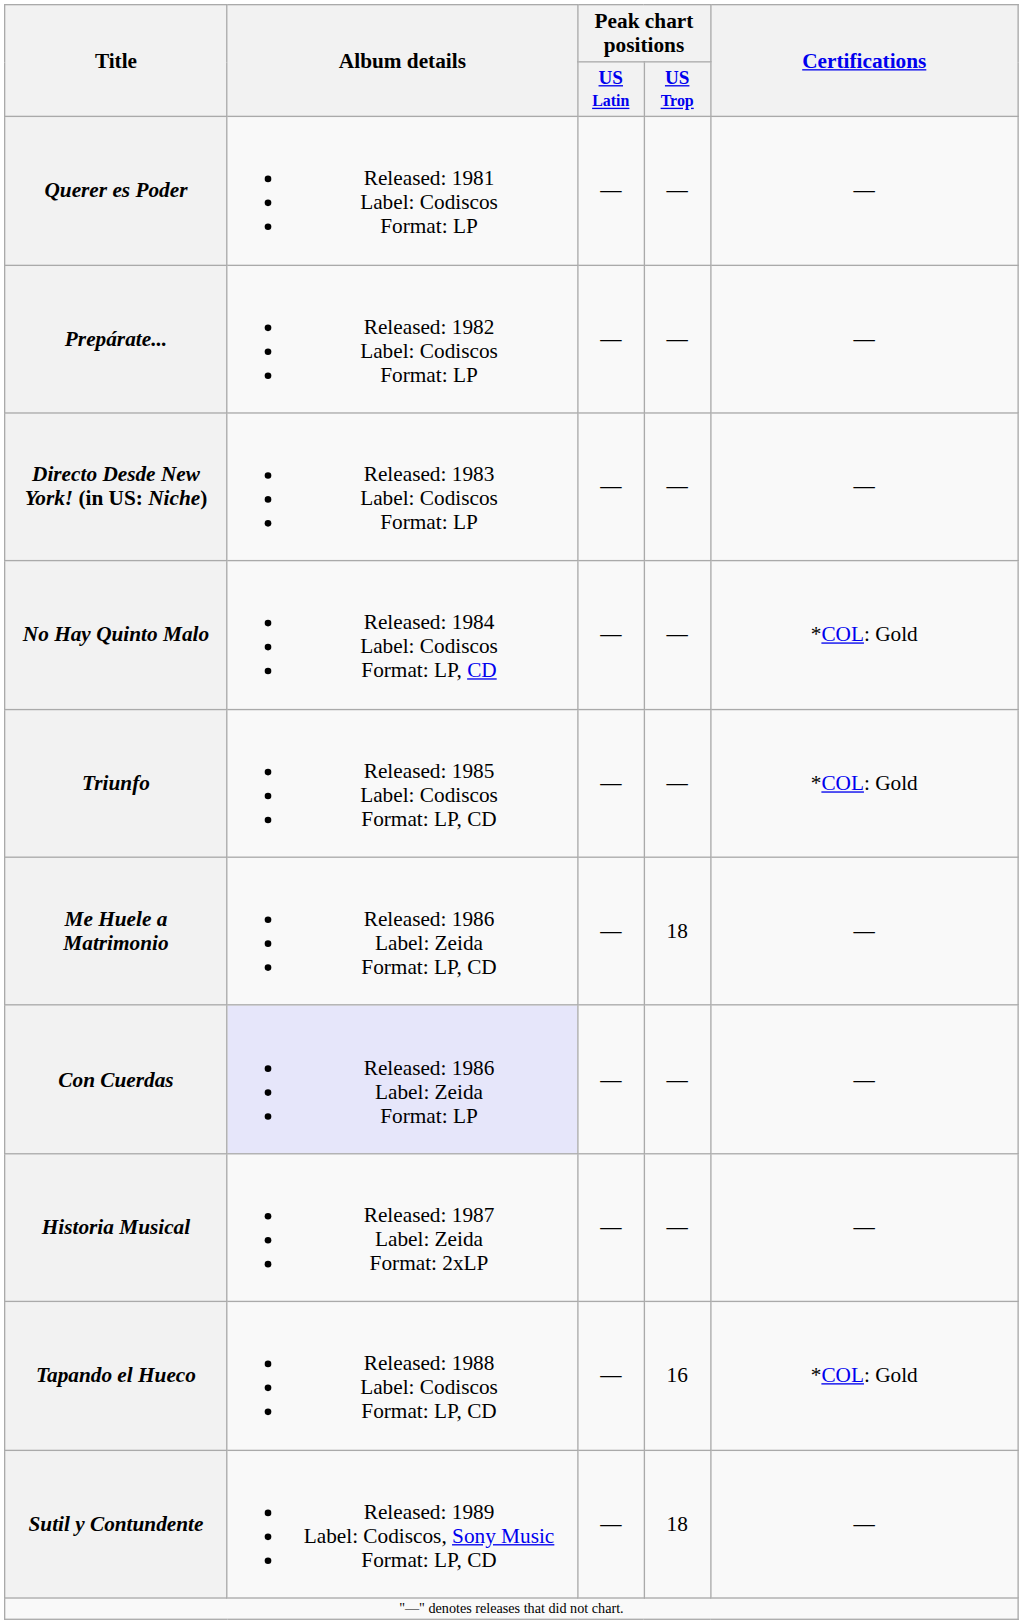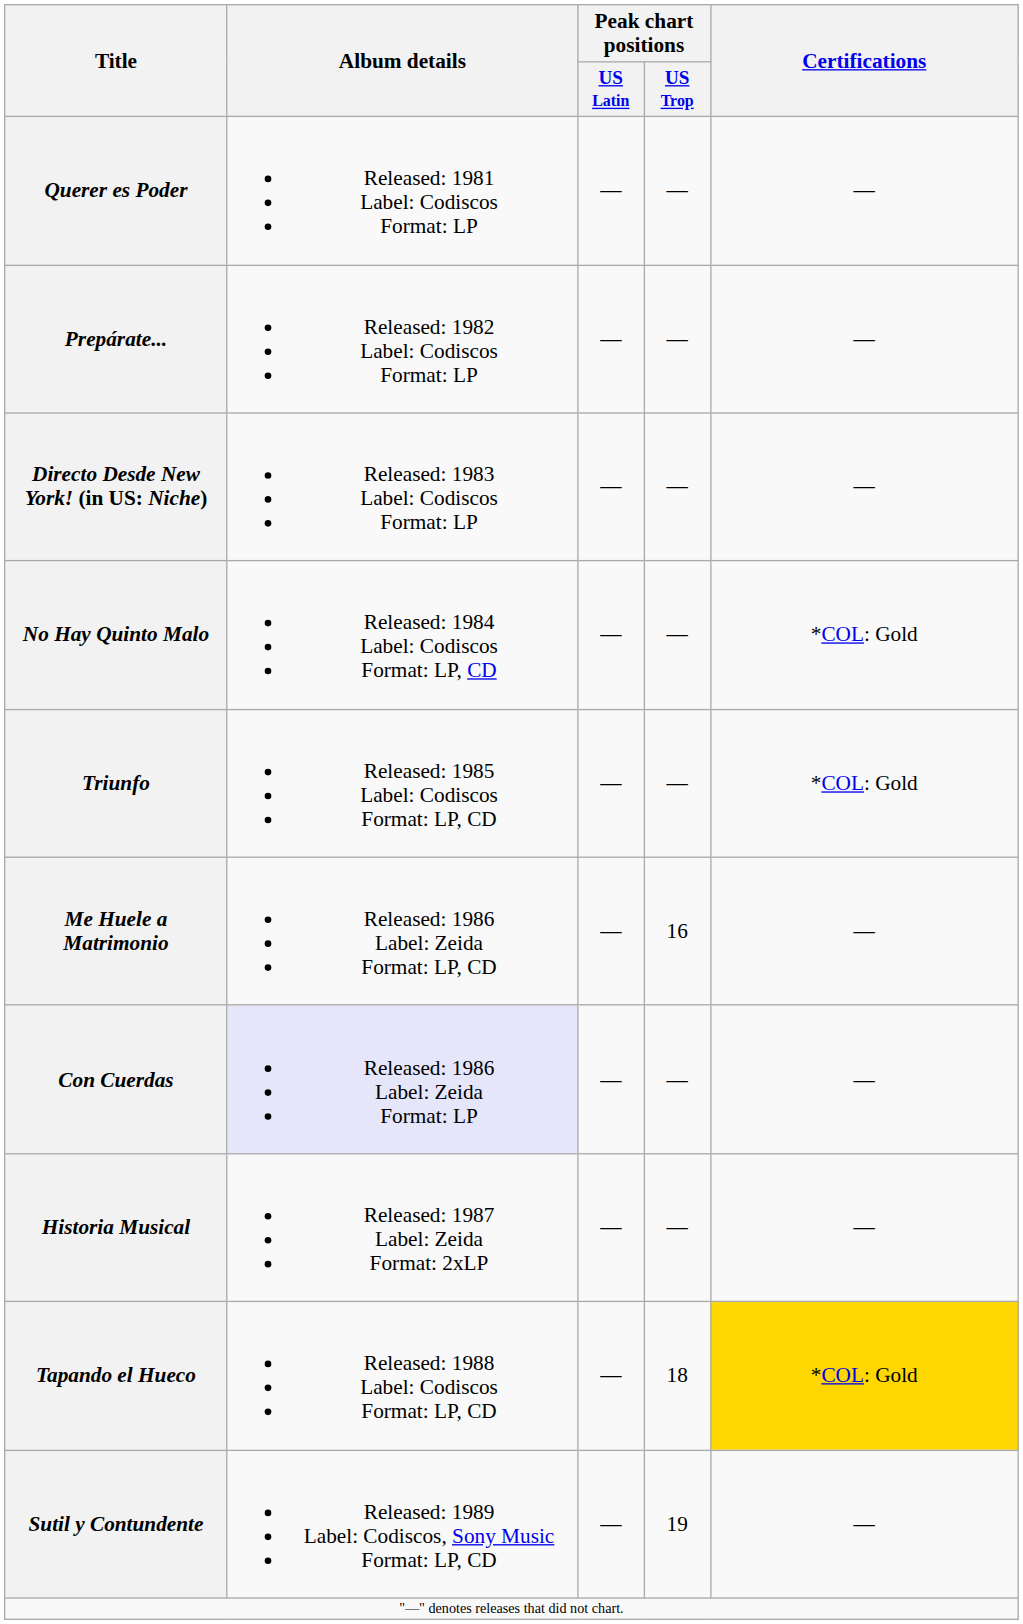 <table class="wikitable plainrowheaders" style="text-align:center;" border="1">
 <tr>
 <th scope="col" rowspan="2" style="width:10em;">Title</th>
 <th scope="col" rowspan="2" style="width:16em;">Album details</th>
 <th scope="col" colspan="2">Peak chart positions</th>
 <th scope="col" rowspan="2" style="width:14em;"><a href='#'>Certifications</a></th>
 </tr>
 <tr>
 <th scope="col" style="width:3em;font-size:90%;"><a href='#'>US<br><small>Latin</small></a><br></th>
 <th scope="col" style="width:3em;font-size:90%;"><a href='#'>US<br><small>Trop</small></a><br></th>
 </tr>
 <tr>
 <th scope="row"><em>Querer es Poder</em></th>
 <td><br><ul><li>Released: 1981</li><li>Label: Codiscos</li><li>Format: LP</li></ul></td>
 <td>—</td>
 <td>—</td>
 <td>—</td>
 </tr>
 <tr>
 <th scope="row"><em>Prepárate...</em></th>
 <td><br><ul><li>Released: 1982</li><li>Label: Codiscos</li><li>Format: LP</li></ul></td>
 <td>—</td>
 <td>—</td>
 <td>—</td>
 </tr>
 <tr>
 <th scope="row"><em>Directo Desde New York!</em> (in US: <em>Niche</em>)</th>
 <td><br><ul><li>Released: 1983</li><li>Label: Codiscos</li><li>Format: LP</li></ul></td>
 <td>—</td>
 <td>—</td>
 <td>—</td>
 </tr>
 <tr>
 <th scope="row"><em>No Hay Quinto Malo</em></th>
 <td><br><ul><li>Released: 1984</li><li>Label: Codiscos</li><li>Format: LP, <a href='#'>CD</a></li></ul></td>
 <td>—</td>
 <td>—</td>
 <td>*<a href='#'>COL</a>: Gold</td>
 </tr>
 <tr>
 <th scope="row"><em>Triunfo</em></th>
 <td><br><ul><li>Released: 1985</li><li>Label: Codiscos</li><li>Format: LP, CD</li></ul></td>
 <td>—</td>
 <td>—</td>
 <td>*<a href='#'>COL</a>: Gold</td>
 </tr>
 <tr>
 <th scope="row"><em>Me Huele a Matrimonio</em></th>
 <td><br><ul><li>Released: 1986</li><li>Label: Zeida</li><li>Format: LP, CD</li></ul></td>
 <td>—</td>
-<td>18</td>
+<td>16</td>
 <td>—</td>
 </tr>
 <tr>
 <th scope="row"><em>Con Cuerdas</em></th>
 <td style="background: lavender;"><br><ul><li>Released: 1986</li><li>Label: Zeida</li><li>Format: LP</li></ul></td>
 <td>—</td>
 <td>—</td>
 <td>—</td>
 </tr>
 <tr>
 <th scope="row"><em>Historia Musical</em></th>
 <td><br><ul><li>Released: 1987</li><li>Label: Zeida</li><li>Format: 2xLP</li></ul></td>
 <td>—</td>
 <td>—</td>
 <td>—</td>
 </tr>
 <tr>
 <th scope="row"><em>Tapando el Hueco</em></th>
 <td><br><ul><li>Released: 1988</li><li>Label: Codiscos</li><li>Format: LP, CD</li></ul></td>
 <td>—</td>
-<td>16</td>
-<td>*<a href='#'>COL</a>: Gold</td>
+<td>18</td>
+<td style="background: gold;">*<a href='#'>COL</a>: Gold</td>
 </tr>
 <tr>
 <th scope="row"><em>Sutil y Contundente</em></th>
 <td><br><ul><li>Released: 1989</li><li>Label: Codiscos, <a href='#'>Sony Music</a></li><li>Format: LP, CD</li></ul></td>
 <td>—</td>
-<td>18</td>
+<td>19</td>
 <td>—</td>
 </tr>
 <tr>
 <td colspan="21" style="text-align:center; font-size:8pt;">"—" denotes releases that did not chart.</td>
 </tr>
 </table>
